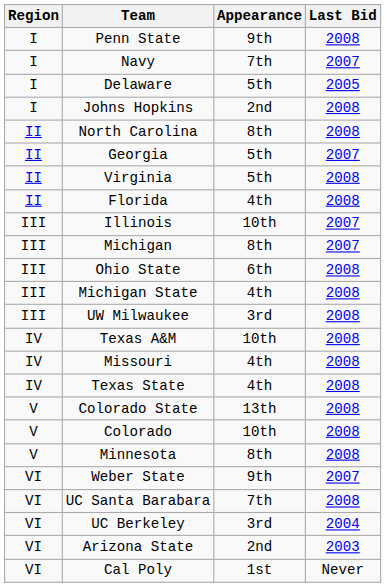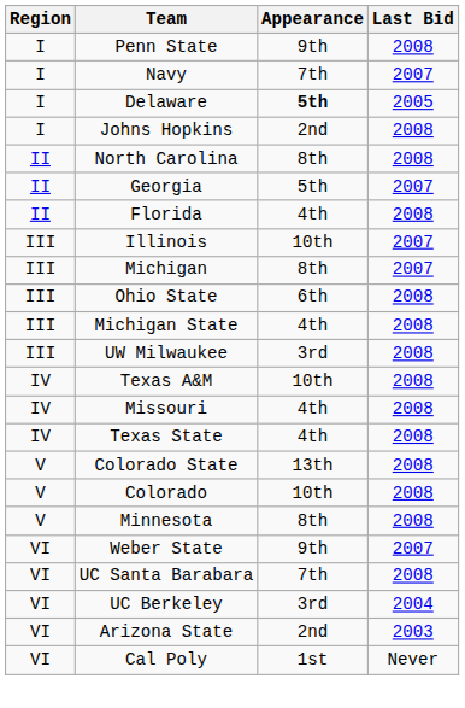 <table class="wikitable sortable" style="text-align:center">
 <tr>
 <th>Region</th>
 <th>Team</th>
 <th>Appearance</th>
 <th>Last Bid</th>
 </tr>
 <tr>
 <td>I</td>
 <td>Penn State</td>
 <td>9th</td>
 <td><a href='#'>2008</a></td>
 </tr>
 <tr>
 <td>I</td>
 <td>Navy</td>
 <td>7th</td>
 <td><a href='#'>2007</a></td>
 </tr>
 <tr>
 <td>I</td>
 <td>Delaware</td>
-<td>5th</td>
+<td><strong>5th</strong></td>
 <td><a href='#'>2005</a></td>
 </tr>
 <tr>
 <td>I</td>
 <td>Johns Hopkins</td>
 <td>2nd</td>
 <td><a href='#'>2008</a></td>
 </tr>
 <tr>
 <td><a href='#'>II</a></td>
 <td>North Carolina</td>
 <td>8th</td>
 <td><a href='#'>2008</a></td>
 </tr>
 <tr>
 <td><a href='#'>II</a></td>
 <td>Georgia</td>
 <td>5th</td>
 <td><a href='#'>2007</a></td>
-</tr>
-<tr>
-<td><a href='#'>II</a></td>
-<td>Virginia</td>
-<td>5th</td>
-<td><a href='#'>2008</a></td>
 </tr>
 <tr>
 <td><a href='#'>II</a></td>
 <td>Florida</td>
 <td>4th</td>
 <td><a href='#'>2008</a></td>
 </tr>
 <tr>
 <td>III</td>
 <td>Illinois</td>
 <td>10th</td>
 <td><a href='#'>2007</a></td>
 </tr>
 <tr>
 <td>III</td>
 <td>Michigan</td>
 <td>8th</td>
 <td><a href='#'>2007</a></td>
 </tr>
 <tr>
 <td>III</td>
 <td>Ohio State</td>
 <td>6th</td>
 <td><a href='#'>2008</a></td>
 </tr>
 <tr>
 <td>III</td>
 <td>Michigan State</td>
 <td>4th</td>
 <td><a href='#'>2008</a></td>
 </tr>
 <tr>
 <td>III</td>
 <td>UW Milwaukee</td>
 <td>3rd</td>
 <td><a href='#'>2008</a></td>
 </tr>
 <tr>
 <td>IV</td>
 <td>Texas A&M</td>
 <td>10th</td>
 <td><a href='#'>2008</a></td>
 </tr>
 <tr>
 <td>IV</td>
 <td>Missouri</td>
 <td>4th</td>
 <td><a href='#'>2008</a></td>
 </tr>
 <tr>
 <td>IV</td>
 <td>Texas State</td>
 <td>4th</td>
 <td><a href='#'>2008</a></td>
 </tr>
 <tr>
 <td>V</td>
 <td>Colorado State</td>
 <td>13th</td>
 <td><a href='#'>2008</a></td>
 </tr>
 <tr>
 <td>V</td>
 <td>Colorado</td>
 <td>10th</td>
 <td><a href='#'>2008</a></td>
 </tr>
 <tr>
 <td>V</td>
 <td>Minnesota</td>
 <td>8th</td>
 <td><a href='#'>2008</a></td>
 </tr>
 <tr>
 <td>VI</td>
 <td>Weber State</td>
 <td>9th</td>
 <td><a href='#'>2007</a></td>
 </tr>
 <tr>
 <td>VI</td>
 <td>UC Santa Barabara</td>
 <td>7th</td>
 <td><a href='#'>2008</a></td>
 </tr>
 <tr>
 <td>VI</td>
 <td>UC Berkeley</td>
 <td>3rd</td>
 <td><a href='#'>2004</a></td>
 </tr>
 <tr>
 <td>VI</td>
 <td>Arizona State</td>
 <td>2nd</td>
 <td><a href='#'>2003</a></td>
 </tr>
 <tr>
 <td>VI</td>
 <td>Cal Poly</td>
 <td>1st</td>
 <td>Never</td>
 </tr>
 </table>
